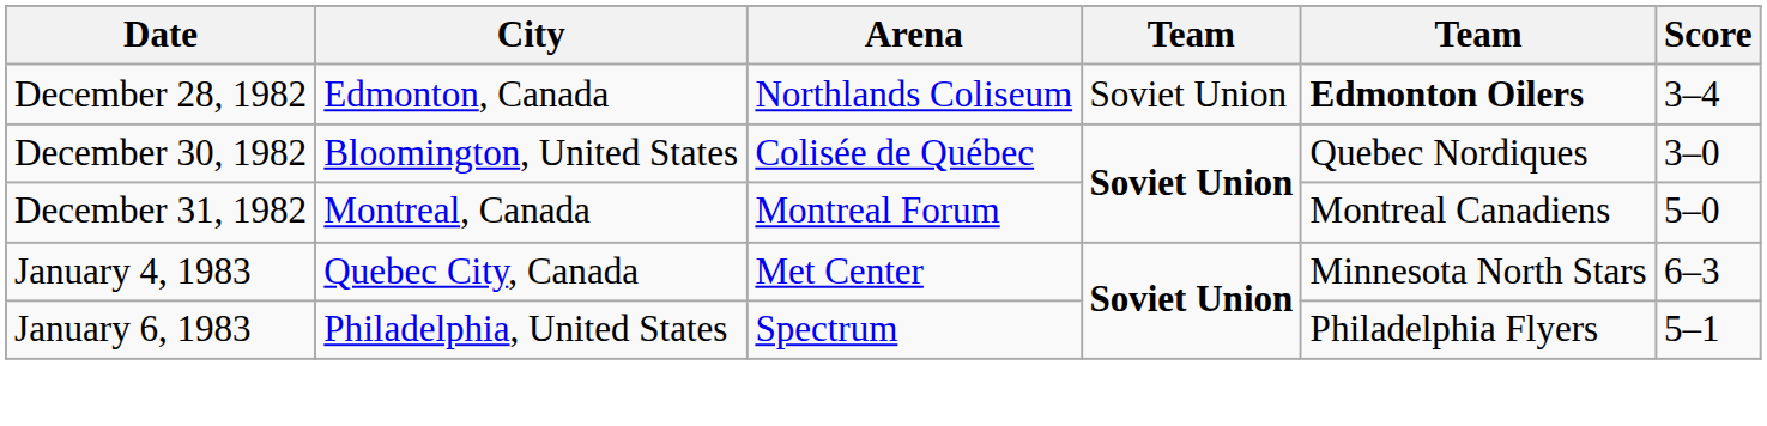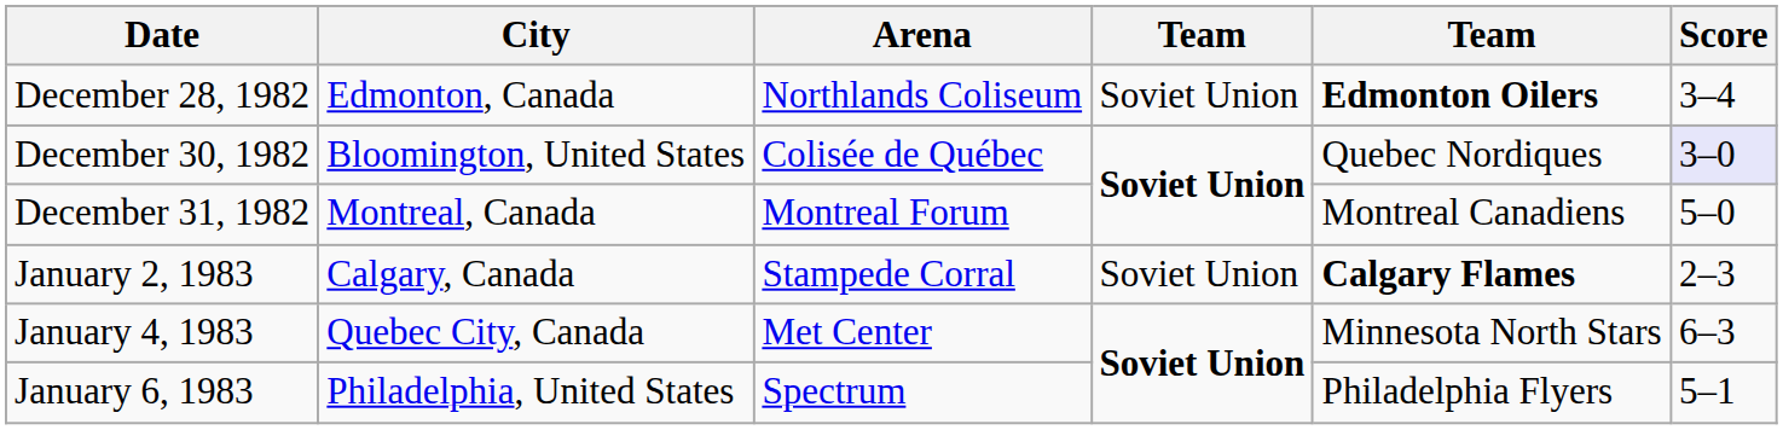 <table class="wikitable">
 <tr>
 <th>Date</th>
 <th>City</th>
 <th>Arena</th>
 <th>Team</th>
 <th>Team</th>
 <th>Score</th>
 </tr>
 <tr>
 <td>December 28, 1982</td>
 <td><a href='#'>Edmonton</a>, Canada</td>
 <td><a href='#'>Northlands Coliseum</a></td>
 <td>Soviet Union</td>
 <td><strong>Edmonton Oilers</strong></td>
 <td>3–4</td>
 </tr>
 <tr>
 <td>December 30, 1982</td>
 <td><a href='#'>Bloomington</a>, United States</td>
 <td><a href='#'>Colisée de Québec</a></td>
 <td rowspan="2"><strong>Soviet Union</strong></td>
 <td>Quebec Nordiques</td>
-<td>3–0</td>
+<td style="background: lavender;">3–0</td>
 </tr>
 <tr>
 <td>December 31, 1982</td>
 <td><a href='#'>Montreal</a>, Canada</td>
 <td><a href='#'>Montreal Forum</a></td>
 <td>Montreal Canadiens</td>
 <td>5–0</td>
+</tr>
+<tr>
+<td>January 2, 1983</td>
+<td><a href='#'>Calgary</a>, Canada</td>
+<td><a href='#'>Stampede Corral</a></td>
+<td>Soviet Union</td>
+<td><strong>Calgary Flames</strong></td>
+<td>2–3</td>
 </tr>
 <tr>
 <td>January 4, 1983</td>
 <td><a href='#'>Quebec City</a>, Canada</td>
 <td><a href='#'>Met Center</a></td>
 <td rowspan="2"><strong>Soviet Union</strong></td>
 <td>Minnesota North Stars</td>
 <td>6–3</td>
 </tr>
 <tr>
 <td>January 6, 1983</td>
 <td><a href='#'>Philadelphia</a>, United States</td>
 <td><a href='#'>Spectrum</a></td>
 <td>Philadelphia Flyers</td>
 <td>5–1</td>
 </tr>
 </table>
